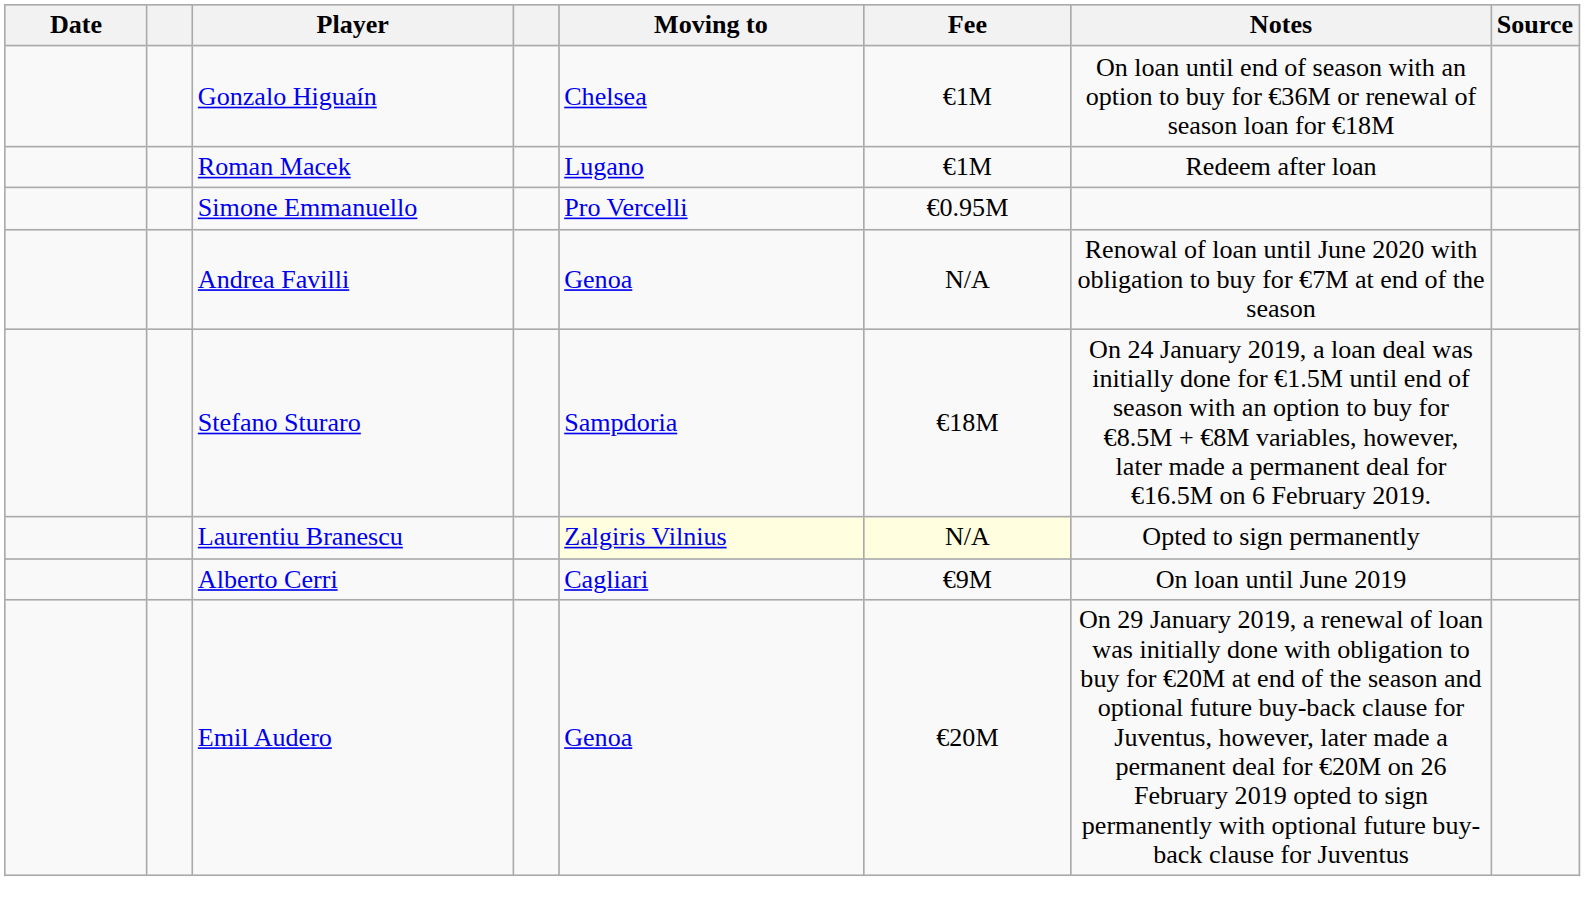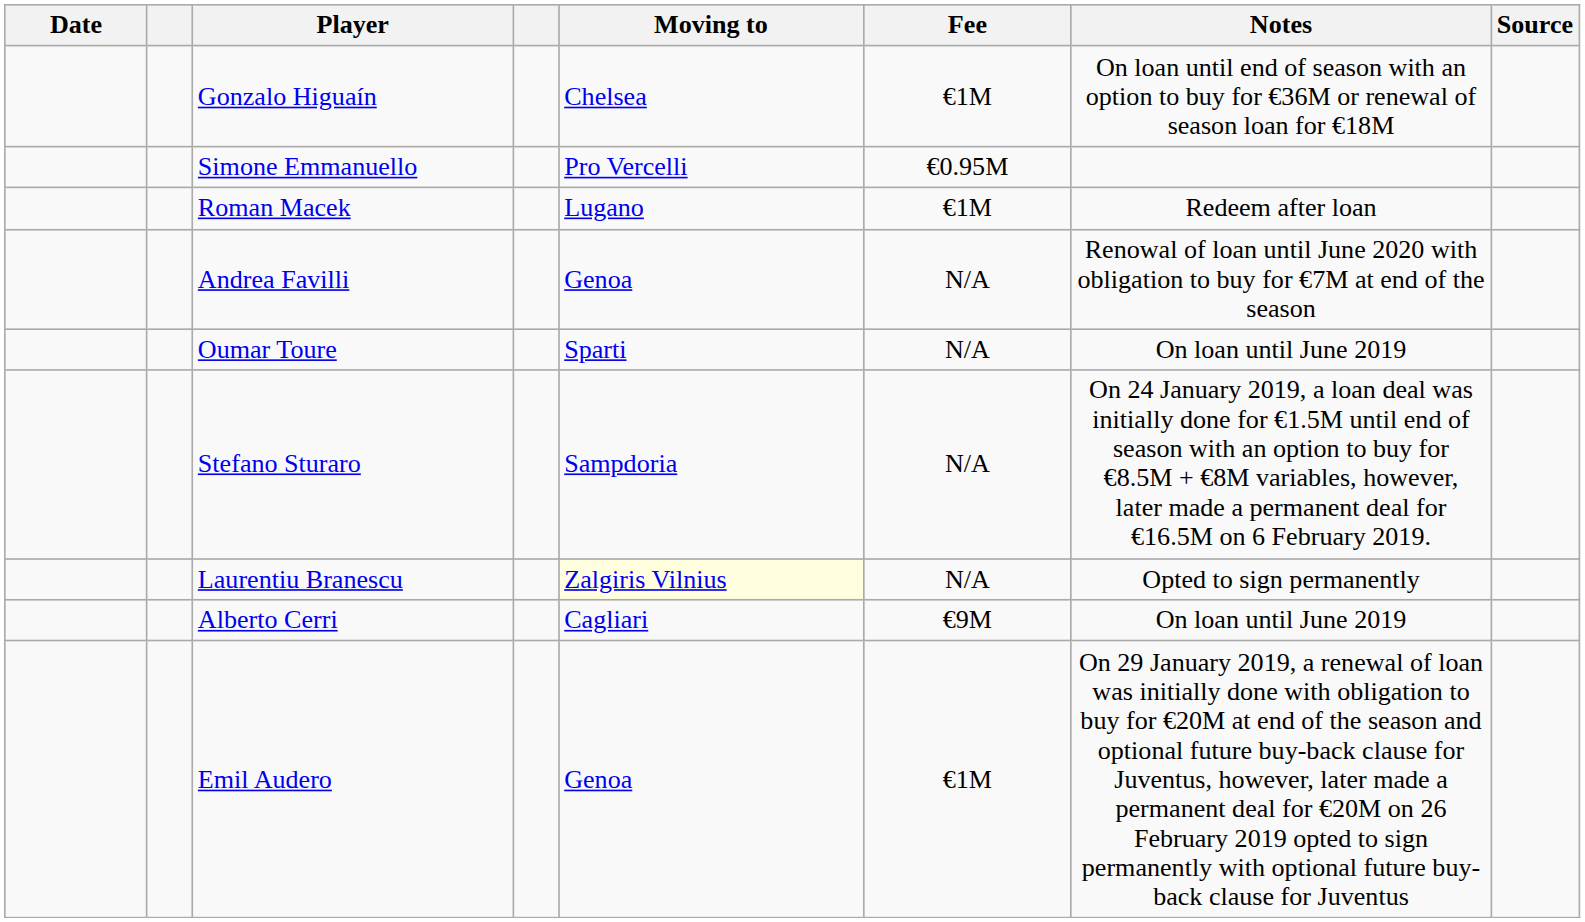 <table class="wikitable collapsible collapsed sortable">
 <tr>
 <th style="width:80px;">Date</th>
 <th style="width:20px;"></th>
 <th style="width:190px;">Player</th>
 <th style="width:20px;"></th>
 <th style="width:180px;">Moving to</th>
 <th style="width:120px;" class="unsortable">Fee</th>
 <th style="width:250px;" class="unsortable">Notes</th>
 <th style="width:20px;">Source</th>
 </tr>
 <tr>
 <td></td>
 <td align="center"></td>
 <td> <a href='#'>Gonzalo Higuaín</a></td>
 <td align="center"></td>
 <td align=left> <a href='#'>Chelsea</a></td>
 <td align=center>€1M</td>
 <td align=center>On loan until end of season with an option to buy for €36M or renewal of season loan for €18M</td>
 <td></td>
 </tr>
 <tr>
 <td></td>
 <td align="center"></td>
+<td> <a href='#'>Simone Emmanuello</a></td>
+<td align="center"></td>
+<td> <a href='#'>Pro Vercelli</a></td>
+<td align=center>€0.95M</td>
+<td align=center></td>
+<td><small></small></td>
+</tr>
+<tr>
+<td></td>
+<td align="center"></td>
 <td> <a href='#'>Roman Macek</a></td>
 <td align="center"></td>
 <td align=left> <a href='#'>Lugano</a></td>
 <td align=center>€1M</td>
 <td align=center>Redeem after loan</td>
 <td></td>
-</tr>
-<tr>
-<td></td>
-<td align="center"></td>
-<td> <a href='#'>Simone Emmanuello</a></td>
-<td align="center"></td>
-<td> <a href='#'>Pro Vercelli</a></td>
-<td align=center>€0.95M</td>
-<td align=center></td>
-<td><small></small></td>
 </tr>
 <tr>
 <td></td>
 <td align=center></td>
 <td> <a href='#'>Andrea Favilli</a></td>
 <td align=center></td>
 <td> <a href='#'>Genoa</a></td>
 <td align=center>N/A</td>
 <td align=center>Renowal of loan until June 2020 with obligation to buy for €7M at end of the season</td>
 <td><small></small></td>
 </tr>
 <tr>
 <td></td>
+<td align=center></td>
+<td> <a href='#'>Oumar Toure</a></td>
+<td align=center></td>
+<td> <a href='#'>Sparti</a></td>
+<td align=center>N/A</td>
+<td align=center>On loan until June 2019</td>
+<td><small></small></td>
+</tr>
+<tr>
+<td></td>
 <td align="center"></td>
 <td> <a href='#'>Stefano Sturaro</a></td>
 <td align="center"></td>
 <td> <a href='#'>Sampdoria</a></td>
-<td align=center>€18M</td>
+<td align=center>N/A</td>
 <td align=center>On 24 January 2019, a loan deal was initially done for €1.5M until end of season with an option to buy for €8.5M + €8M variables, however, later made a permanent deal for €16.5M on 6 February 2019.</td>
 <td></td>
 </tr>
 <tr>
 <td></td>
 <td align=center></td>
 <td> <a href='#'>Laurentiu Branescu</a></td>
 <td align=center></td>
 <td style="background: lightyellow;"> <a href='#'>Zalgiris Vilnius</a></td>
-<td align=center style="background: lightyellow;">N/A</td>
+<td align=center>N/A</td>
 <td align=center>Opted to sign permanently</td>
 <td><small></small></td>
 </tr>
 <tr>
 <td></td>
 <td align=center></td>
 <td> <a href='#'>Alberto Cerri</a></td>
 <td align=center></td>
 <td> <a href='#'>Cagliari</a></td>
 <td align=center>€9M</td>
 <td align=center>On loan until June 2019</td>
 <td><small></small></td>
 </tr>
 <tr>
 <td></td>
 <td align=center></td>
 <td> <a href='#'>Emil Audero</a></td>
 <td align=center></td>
 <td align=left> <a href='#'>Genoa</a></td>
-<td align=center>€20M</td>
+<td align=center>€1M</td>
 <td align=center>On 29 January 2019, a renewal of loan was initially done with obligation to buy for €20M at end of the season and optional future buy-back clause for Juventus, however, later made a permanent deal for €20M on 26 February 2019 opted to sign permanently with optional future buy-back clause for Juventus</td>
 <td><small></small>  <small></small></td>
 </tr>
 </table>
